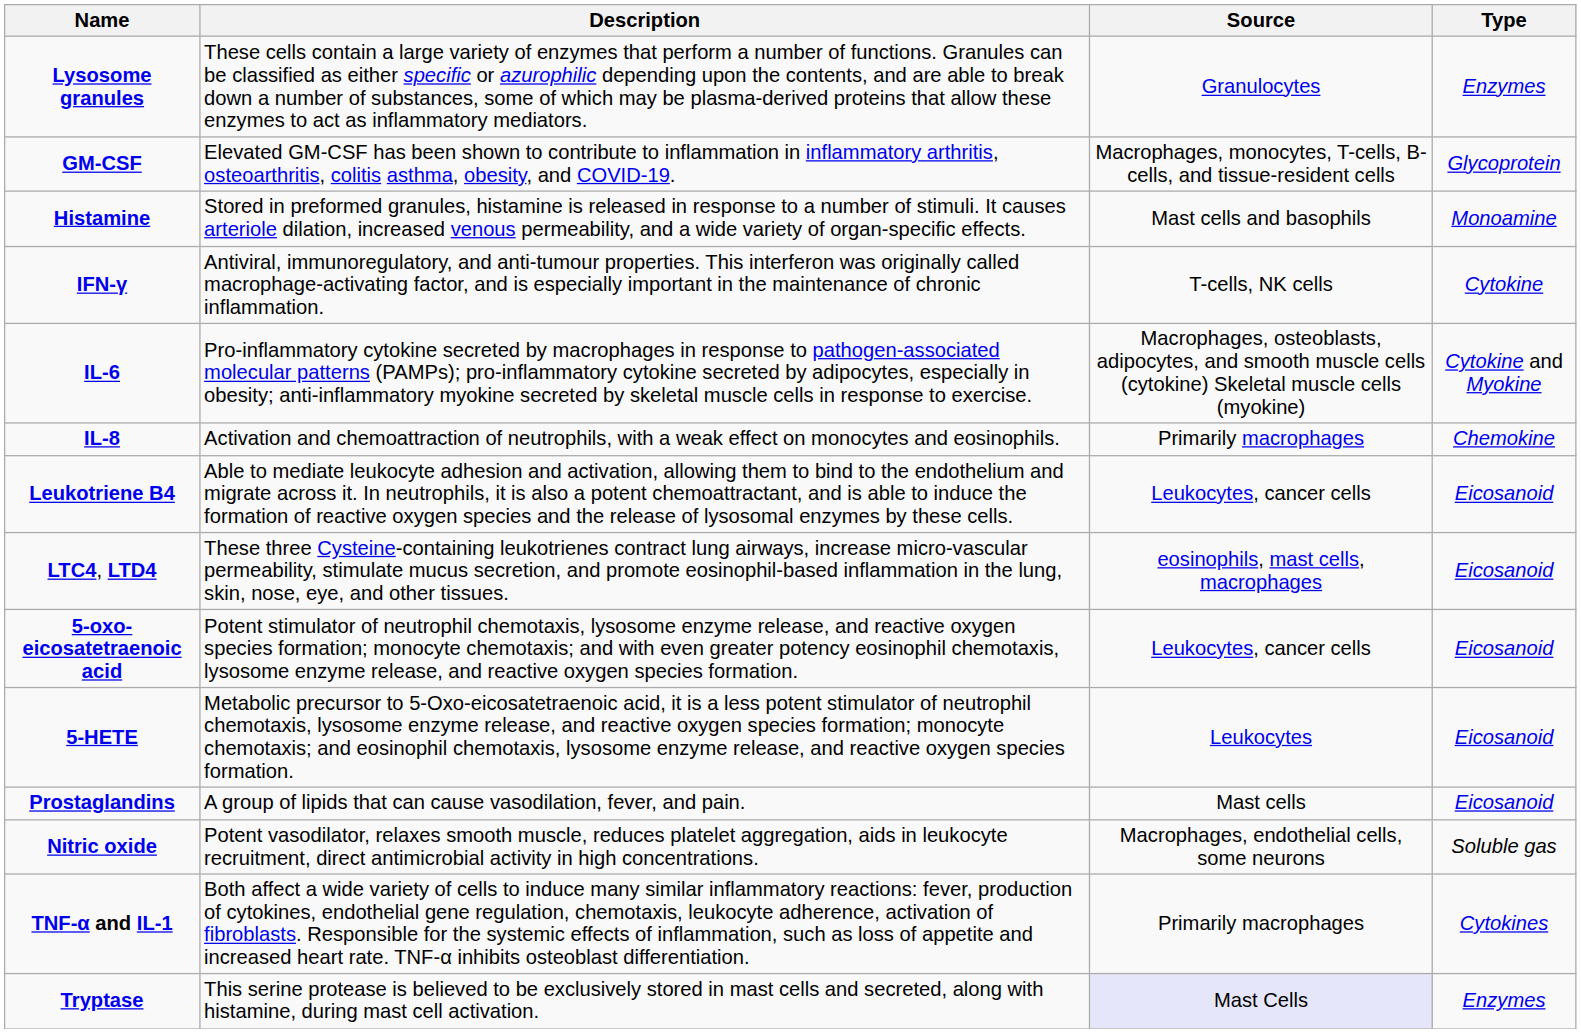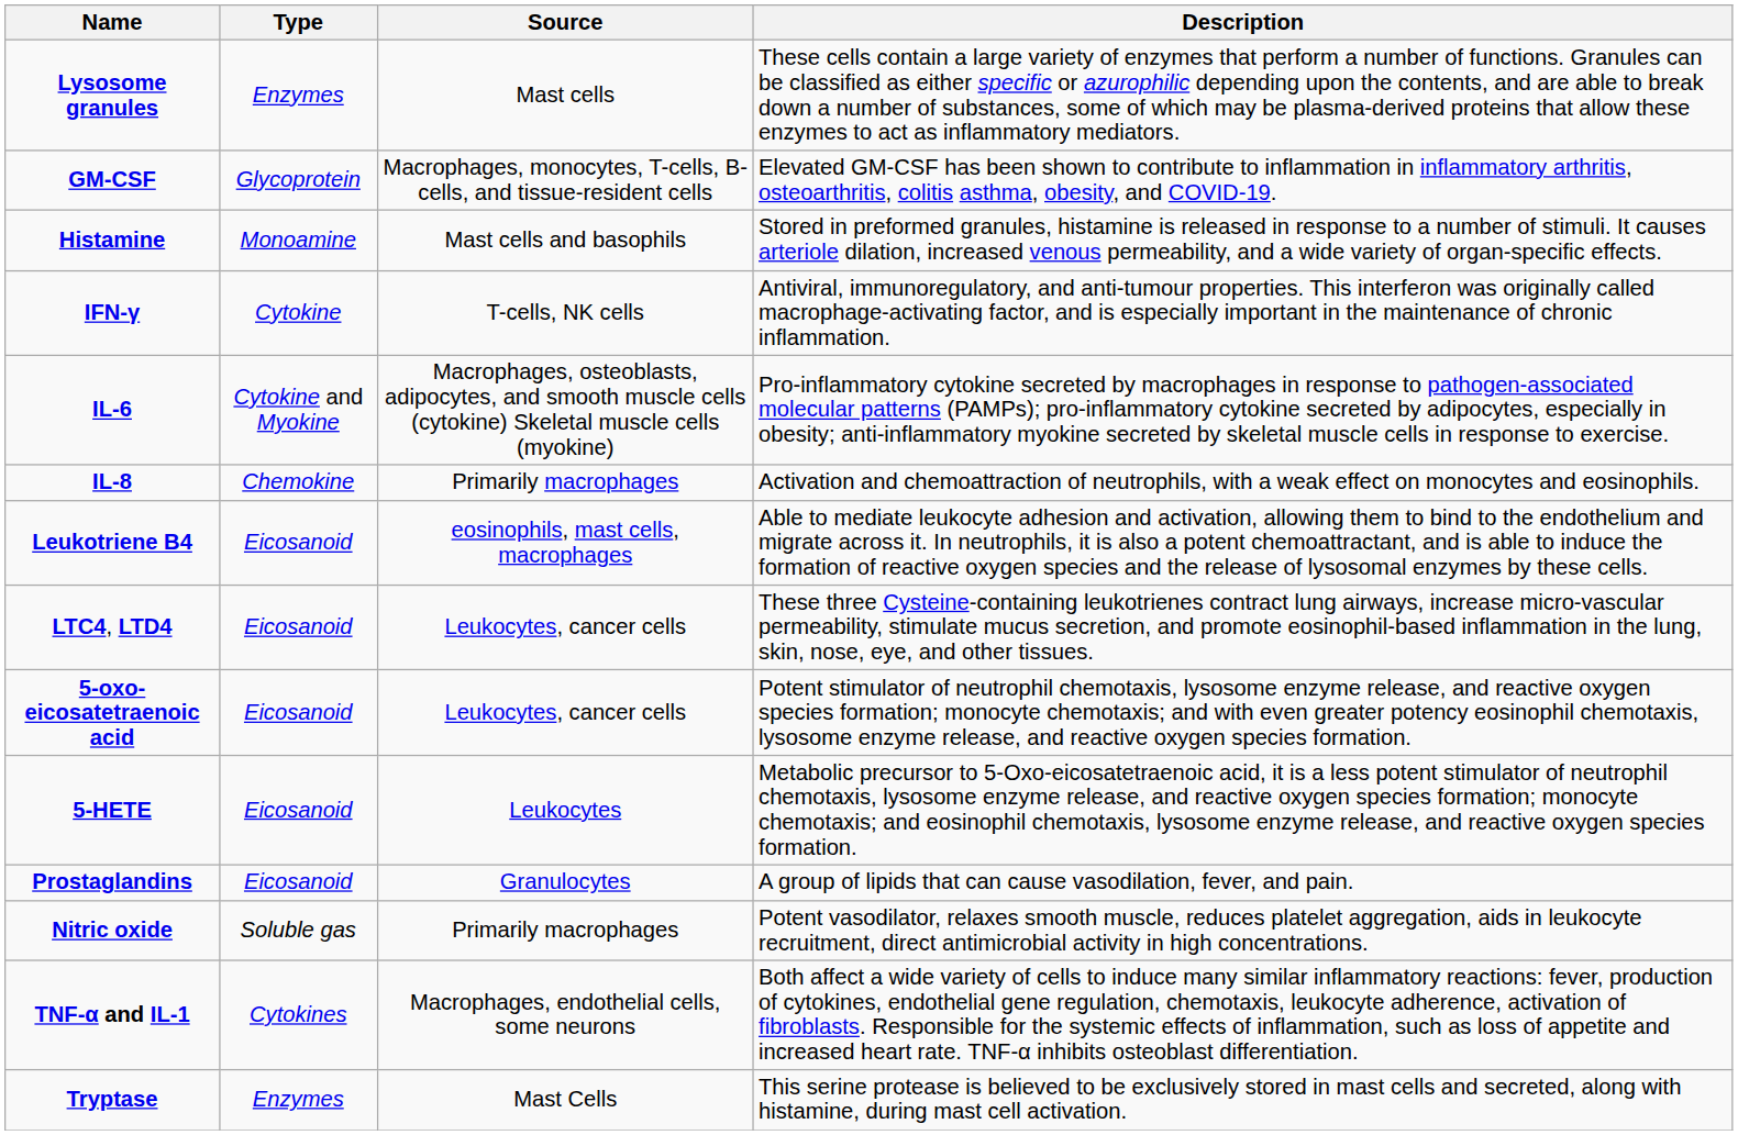 <table class="wikitable">
 <tr>
 <th>Name</th>
+<th>Type</th>
+<th>Source</th>
 <th>Description</th>
-<th>Source</th>
-<th>Type</th>
 </tr>
 <tr>
 <td align="center"><strong><a href='#'>Lysosome granules</a></strong></td>
+<td align="center"><em><a href='#'>Enzymes</a></em></td>
+<td align="center">Mast cells</td>
 <td>These cells contain a large variety of enzymes that perform a number of functions. Granules can be classified as either <em><a href='#'>specific</a></em> or <em><a href='#'>azurophilic</a></em> depending upon the contents, and are able to break down a number of substances, some of which may be plasma-derived proteins that allow these enzymes to act as inflammatory mediators.</td>
-<td align="center"><a href='#'>Granulocytes</a></td>
-<td align="center"><em><a href='#'>Enzymes</a></em></td>
 </tr>
 <tr>
 <td align="center"><strong><a href='#'>GM-CSF</a></strong></td>
+<td align="center"><em><a href='#'>Glycoprotein</a></em></td>
+<td align="center">Macrophages, monocytes, T-cells, B-cells, and tissue-resident cells</td>
 <td>Elevated GM-CSF has been shown to contribute to inflammation in <a href='#'>inflammatory arthritis</a>, <a href='#'>osteoarthritis</a>, <a href='#'>colitis</a> <a href='#'>asthma</a>, <a href='#'>obesity</a>, and <a href='#'>COVID-19</a>.</td>
-<td align="center">Macrophages, monocytes, T-cells, B-cells, and tissue-resident cells</td>
-<td align="center"><em><a href='#'>Glycoprotein</a></em></td>
 </tr>
 <tr>
 <td align="center"><strong><a href='#'>Histamine</a></strong></td>
+<td align="center"><em><a href='#'>Monoamine</a></em></td>
+<td align="center">Mast cells and basophils</td>
 <td>Stored in preformed granules, histamine is released in response to a number of stimuli. It causes <a href='#'>arteriole</a> dilation, increased <a href='#'>venous</a> permeability, and a wide variety of organ-specific effects.</td>
-<td align="center">Mast cells and basophils</td>
-<td align="center"><em><a href='#'>Monoamine</a></em></td>
 </tr>
 <tr>
 <td align="center"><strong><a href='#'>IFN-γ</a></strong></td>
+<td align="center"><em><a href='#'>Cytokine</a></em></td>
+<td align="center">T-cells, NK cells</td>
 <td>Antiviral, immunoregulatory, and anti-tumour properties. This interferon was originally called macrophage-activating factor, and is especially important in the maintenance of chronic inflammation.</td>
-<td align="center">T-cells, NK cells</td>
-<td align="center"><em><a href='#'>Cytokine</a></em></td>
 </tr>
 <tr>
 <td align="center"><strong><a href='#'>IL-6</a></strong></td>
+<td align="center"><em><a href='#'>Cytokine</a></em> and <em><a href='#'>Myokine</a></em></td>
+<td align="center">Macrophages, osteoblasts, adipocytes, and smooth muscle cells (cytokine) Skeletal muscle cells (myokine)</td>
 <td>Pro-inflammatory cytokine secreted by macrophages in response to <a href='#'>pathogen-associated molecular patterns</a> (PAMPs); pro-inflammatory cytokine secreted by adipocytes, especially in obesity; anti-inflammatory myokine secreted by skeletal muscle cells in response to exercise.</td>
-<td align="center">Macrophages, osteoblasts, adipocytes, and smooth muscle cells (cytokine) Skeletal muscle cells (myokine)</td>
-<td align="center"><em><a href='#'>Cytokine</a></em> and <em><a href='#'>Myokine</a></em></td>
 </tr>
 <tr>
 <td align="center"><strong><a href='#'>IL-8</a></strong></td>
+<td align="center"><em><a href='#'>Chemokine</a></em></td>
+<td align="center">Primarily <a href='#'>macrophages</a></td>
 <td>Activation and chemoattraction of neutrophils, with a weak effect on monocytes and eosinophils.</td>
-<td align="center">Primarily <a href='#'>macrophages</a></td>
-<td align="center"><em><a href='#'>Chemokine</a></em></td>
 </tr>
 <tr>
 <td align="center"><strong><a href='#'>Leukotriene B4</a></strong></td>
+<td align="center"><em><a href='#'>Eicosanoid</a></em></td>
+<td align="center"><a href='#'>eosinophils</a>, <a href='#'>mast cells</a>, <a href='#'>macrophages</a></td>
 <td>Able to mediate leukocyte adhesion and activation, allowing them to bind to the endothelium and migrate across it. In neutrophils, it is also a potent chemoattractant, and is able to induce the formation of reactive oxygen species and the release of lysosomal enzymes by these cells.</td>
-<td align="center"><a href='#'>Leukocytes</a>, cancer cells</td>
-<td align="center"><em><a href='#'>Eicosanoid</a></em></td>
 </tr>
 <tr>
 <td align="center"><strong><a href='#'>LTC4</a></strong>, <strong><a href='#'>LTD4</a></strong></td>
+<td align="center"><em><a href='#'>Eicosanoid</a></em></td>
+<td align="center"><a href='#'>Leukocytes</a>, cancer cells</td>
 <td>These three <a href='#'>Cysteine</a>-containing leukotrienes contract lung airways, increase micro-vascular permeability, stimulate mucus secretion, and promote eosinophil-based inflammation in the lung, skin, nose, eye, and other tissues.</td>
-<td align="center"><a href='#'>eosinophils</a>, <a href='#'>mast cells</a>, <a href='#'>macrophages</a></td>
-<td align="center"><em><a href='#'>Eicosanoid</a></em></td>
 </tr>
 <tr>
 <td align="center"><strong><a href='#'>5-oxo-eicosatetraenoic acid</a></strong></td>
+<td align="center"><em><a href='#'>Eicosanoid</a></em></td>
+<td align="center"><a href='#'>Leukocytes</a>, cancer cells</td>
 <td>Potent stimulator of neutrophil chemotaxis, lysosome enzyme release, and reactive oxygen species formation; monocyte chemotaxis; and with even greater potency eosinophil chemotaxis, lysosome enzyme release, and reactive oxygen species formation.</td>
-<td align="center"><a href='#'>Leukocytes</a>, cancer cells</td>
-<td align="center"><em><a href='#'>Eicosanoid</a></em></td>
 </tr>
 <tr>
 <td align="center"><strong><a href='#'>5-HETE</a></strong></td>
+<td align="center"><em><a href='#'>Eicosanoid</a></em></td>
+<td align="center"><a href='#'>Leukocytes</a></td>
 <td>Metabolic precursor to 5-Oxo-eicosatetraenoic acid, it is a less potent stimulator of neutrophil chemotaxis, lysosome enzyme release, and reactive oxygen species formation; monocyte chemotaxis; and eosinophil chemotaxis, lysosome enzyme release, and reactive oxygen species formation.</td>
-<td align="center"><a href='#'>Leukocytes</a></td>
-<td align="center"><em><a href='#'>Eicosanoid</a></em></td>
 </tr>
 <tr>
 <td align="center"><strong><a href='#'>Prostaglandins</a></strong></td>
+<td align="center"><em><a href='#'>Eicosanoid</a></em></td>
+<td align="center"><a href='#'>Granulocytes</a></td>
 <td>A group of lipids that can cause vasodilation, fever, and pain.</td>
-<td align="center">Mast cells</td>
-<td align="center"><em><a href='#'>Eicosanoid</a></em></td>
 </tr>
 <tr>
 <td align="center"><strong><a href='#'>Nitric oxide</a></strong></td>
+<td align="center"><em>Soluble gas</em></td>
+<td align="center">Primarily macrophages</td>
 <td>Potent vasodilator, relaxes smooth muscle, reduces platelet aggregation, aids in leukocyte recruitment, direct antimicrobial activity in high concentrations.</td>
-<td align="center">Macrophages, endothelial cells, some neurons</td>
-<td align="center"><em>Soluble gas</em></td>
 </tr>
 <tr>
 <td align="center"><strong><a href='#'>TNF-α</a> and <a href='#'>IL-1</a></strong></td>
+<td align="center"><em><a href='#'>Cytokines</a></em></td>
+<td align="center">Macrophages, endothelial cells, some neurons</td>
 <td>Both affect a wide variety of cells to induce many similar inflammatory reactions: fever, production of cytokines, endothelial gene regulation, chemotaxis, leukocyte adherence, activation of <a href='#'>fibroblasts</a>. Responsible for the systemic effects of inflammation, such as loss of appetite and increased heart rate. TNF-α inhibits osteoblast differentiation.</td>
-<td align="center">Primarily macrophages</td>
-<td align="center"><em><a href='#'>Cytokines</a></em></td>
 </tr>
 <tr>
 <td align="center"><strong><a href='#'>Tryptase</a></strong></td>
+<td align="center"><em><a href='#'>Enzymes</a></em></td>
+<td align="center">Mast Cells</td>
 <td>This serine protease is believed to be exclusively stored in mast cells and secreted, along with histamine, during mast cell activation.</td>
-<td align="center" style="background: lavender;">Mast Cells</td>
-<td align="center"><em><a href='#'>Enzymes</a></em></td>
 </tr>
 </table>
